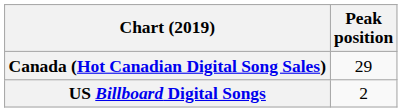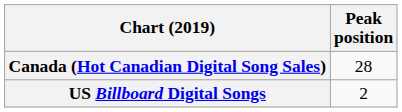 <table class="wikitable plainrowheaders" style="text-align:center">
 <tr>
 <th scope="col">Chart (2019)</th>
 <th scope="col">Peak<br>position</th>
 </tr>
 <tr>
 <th scope="row">Canada (<a href='#'>Hot Canadian Digital Song Sales</a>)</th>
-<td>29</td>
+<td>28</td>
 </tr>
 <tr>
 <th scope="row">US <a href='#'><em>Billboard</em> Digital Songs</a></th>
 <td>2</td>
 </tr>
 </table>
